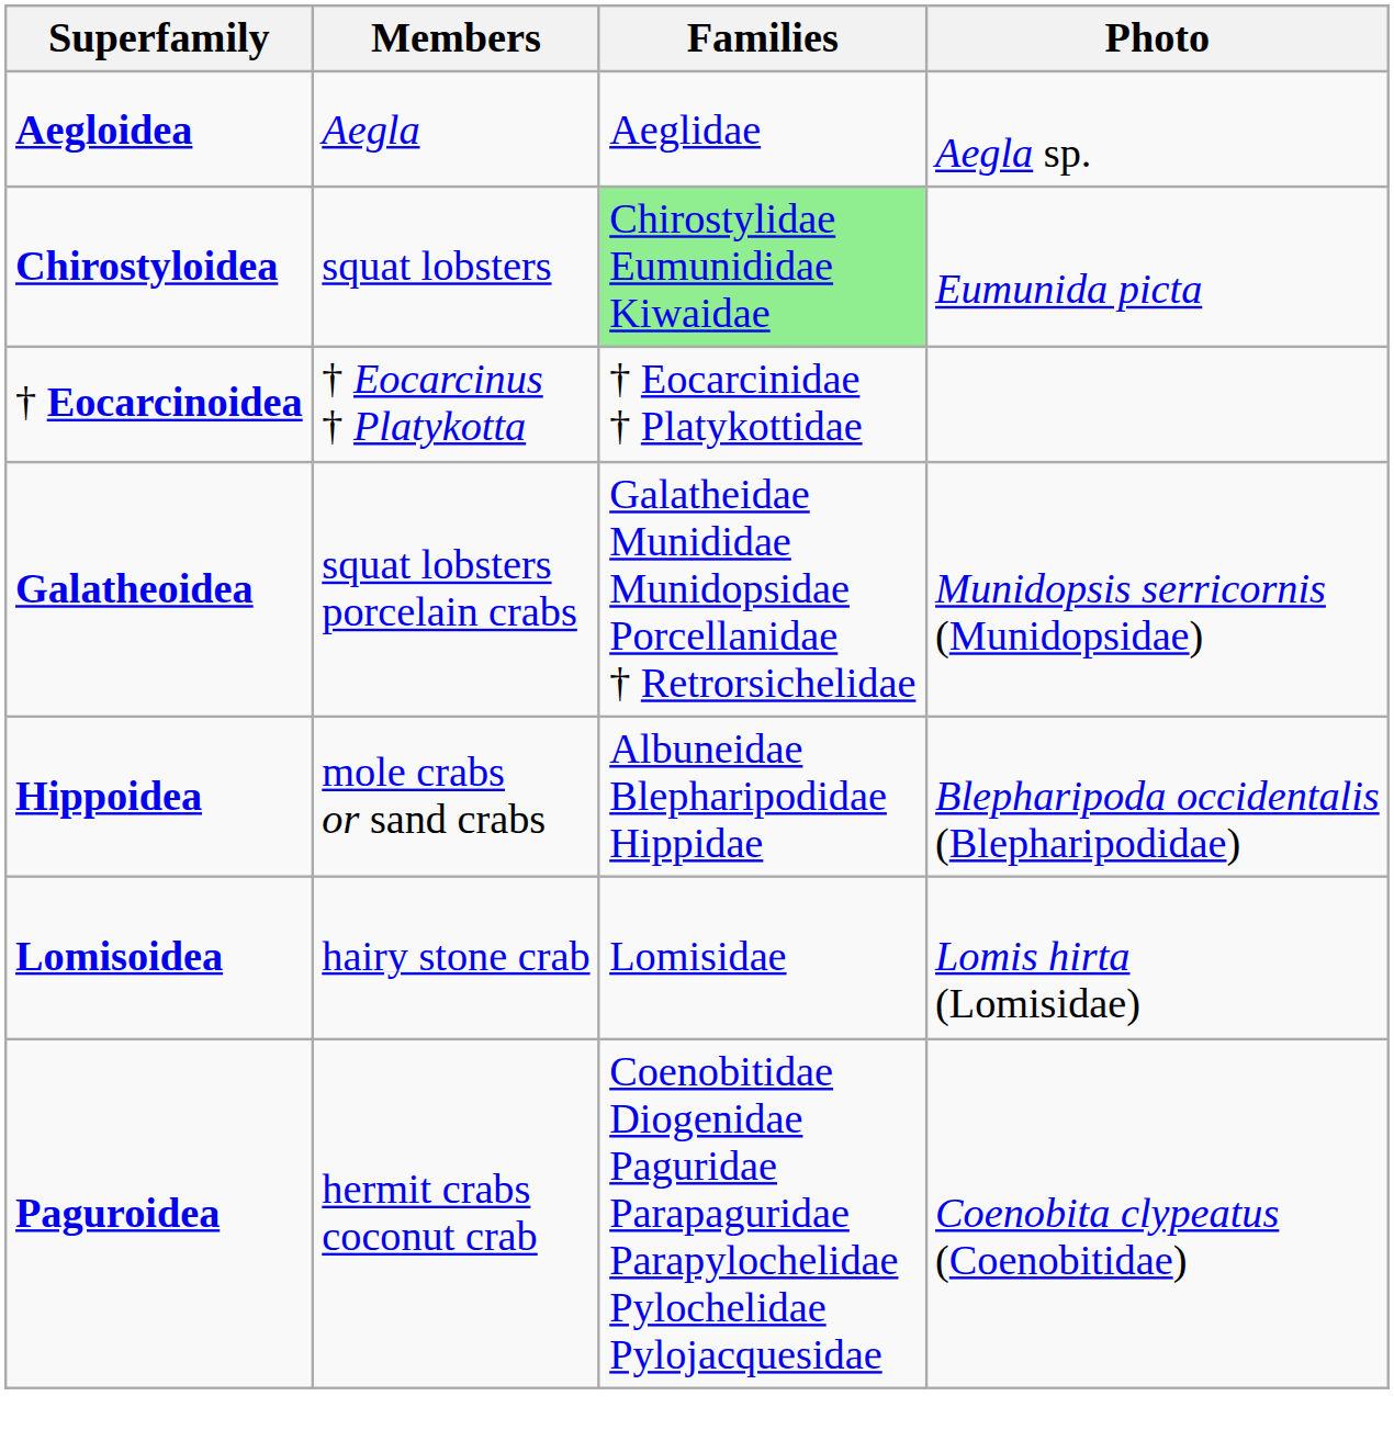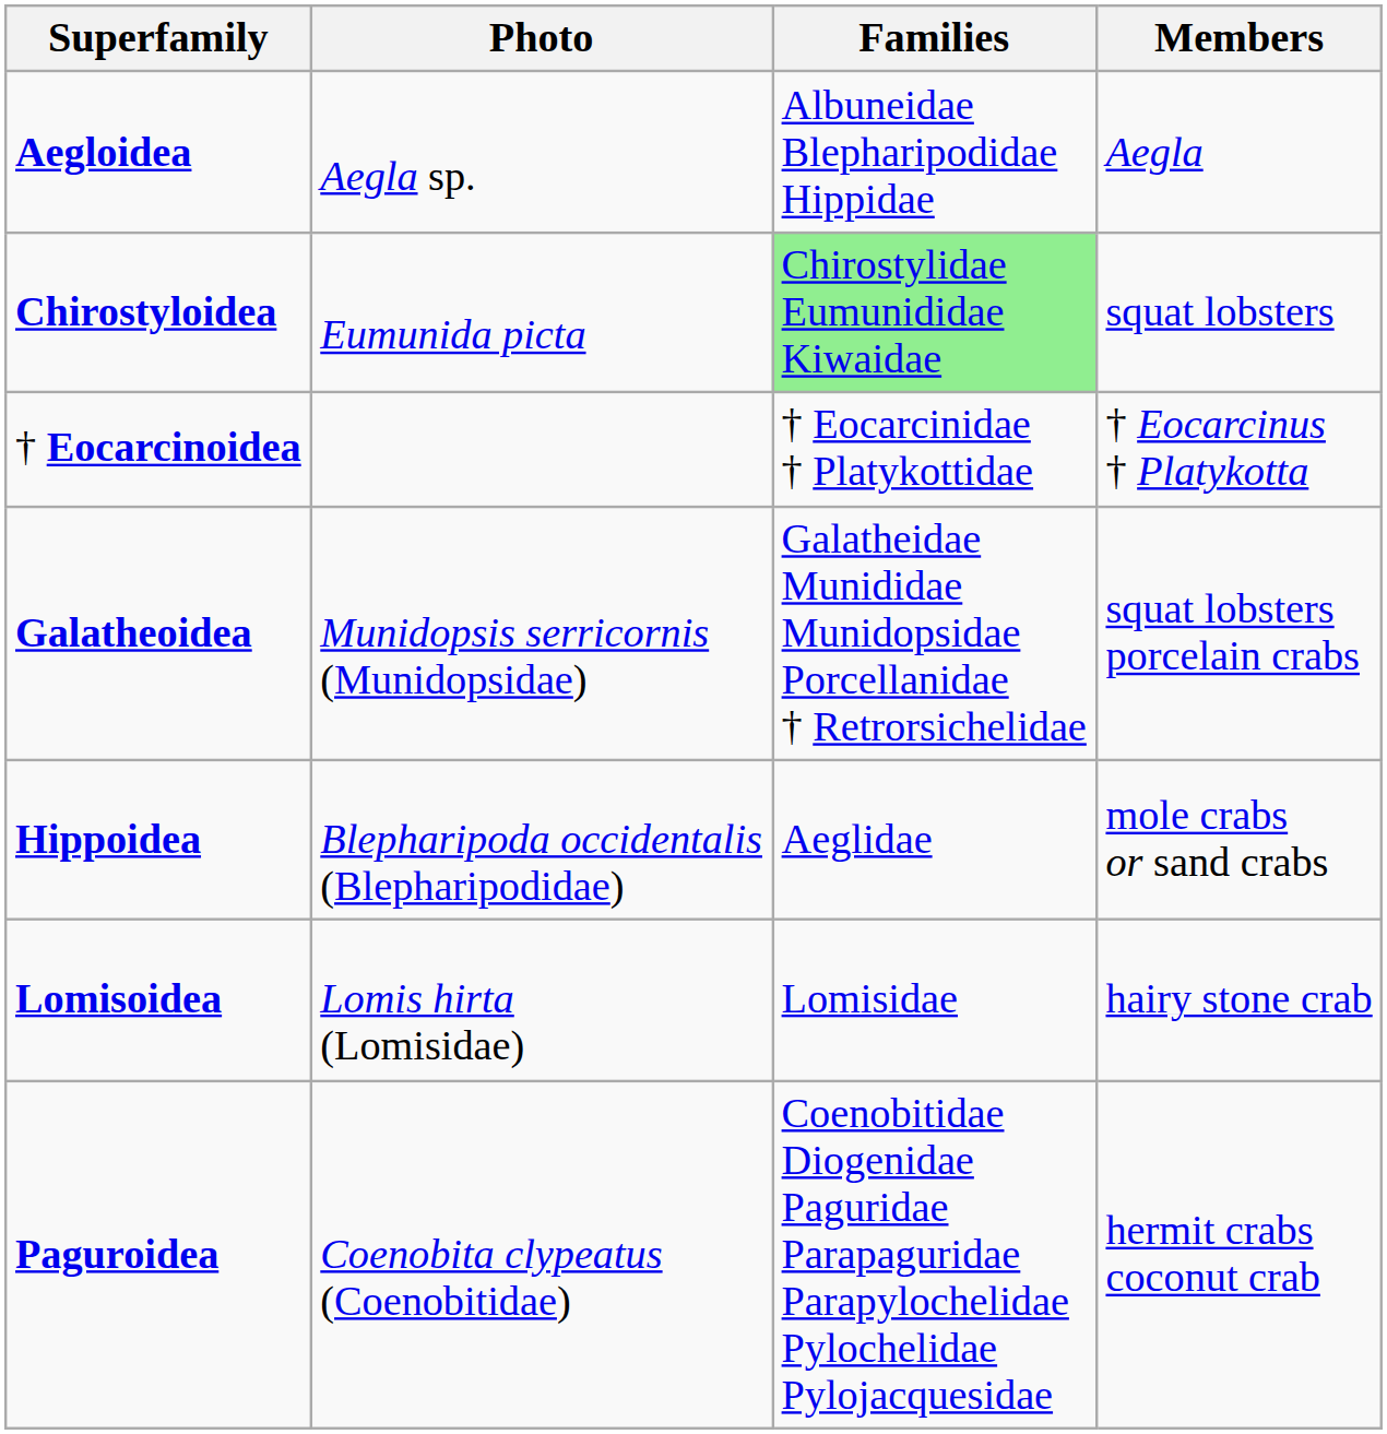 <table class="wikitable">
 <tr>
 <th>Superfamily</th>
+<th>Photo</th>
+<th>Families</th>
 <th>Members</th>
-<th>Families</th>
-<th>Photo</th>
 </tr>
 <tr>
 <td><strong><a href='#'>Aegloidea</a></strong></td>
+<td><br><em><a href='#'>Aegla</a></em> sp.</td>
+<td><a href='#'>Albuneidae</a><br><a href='#'>Blepharipodidae</a><br><a href='#'>Hippidae</a></td>
 <td><em><a href='#'>Aegla</a></em></td>
-<td><a href='#'>Aeglidae</a></td>
-<td><br><em><a href='#'>Aegla</a></em> sp.</td>
 </tr>
 <tr>
 <td><strong><a href='#'>Chirostyloidea</a></strong></td>
+<td><br><em><a href='#'>Eumunida picta</a></em></td>
+<td style="background: lightgreen;"><a href='#'>Chirostylidae</a><br><a href='#'>Eumunididae</a><br><a href='#'>Kiwaidae</a></td>
 <td><a href='#'>squat lobsters</a></td>
-<td style="background: lightgreen;"><a href='#'>Chirostylidae</a><br><a href='#'>Eumunididae</a><br><a href='#'>Kiwaidae</a></td>
-<td><br><em><a href='#'>Eumunida picta</a></em></td>
 </tr>
 <tr>
 <td>† <strong><a href='#'>Eocarcinoidea</a></strong></td>
+<td></td>
+<td>† <a href='#'>Eocarcinidae</a><br>† <a href='#'>Platykottidae</a></td>
 <td>† <em><a href='#'>Eocarcinus</a></em><br>† <em><a href='#'>Platykotta</a></em></td>
-<td>† <a href='#'>Eocarcinidae</a><br>† <a href='#'>Platykottidae</a></td>
-<td></td>
 </tr>
 <tr>
 <td><strong><a href='#'>Galatheoidea</a></strong></td>
+<td><br><em><a href='#'>Munidopsis serricornis</a></em><br>(<a href='#'>Munidopsidae</a>)</td>
+<td><a href='#'>Galatheidae</a><br><a href='#'>Munididae</a><br><a href='#'>Munidopsidae</a><br><a href='#'>Porcellanidae</a><br>† <a href='#'>Retrorsichelidae</a></td>
 <td><a href='#'>squat lobsters</a><br><a href='#'>porcelain crabs</a></td>
-<td><a href='#'>Galatheidae</a><br><a href='#'>Munididae</a><br><a href='#'>Munidopsidae</a><br><a href='#'>Porcellanidae</a><br>† <a href='#'>Retrorsichelidae</a></td>
-<td><br><em><a href='#'>Munidopsis serricornis</a></em><br>(<a href='#'>Munidopsidae</a>)</td>
 </tr>
 <tr>
 <td><strong><a href='#'>Hippoidea</a></strong></td>
+<td><br><em><a href='#'>Blepharipoda occidentalis</a></em><br>(<a href='#'>Blepharipodidae</a>)</td>
+<td><a href='#'>Aeglidae</a></td>
 <td><a href='#'>mole crabs</a><br><em>or</em> sand crabs</td>
-<td><a href='#'>Albuneidae</a><br><a href='#'>Blepharipodidae</a><br><a href='#'>Hippidae</a></td>
-<td><br><em><a href='#'>Blepharipoda occidentalis</a></em><br>(<a href='#'>Blepharipodidae</a>)</td>
 </tr>
 <tr>
 <td><strong><a href='#'>Lomisoidea</a></strong></td>
+<td><br><em><a href='#'>Lomis hirta</a></em><br>(Lomisidae)</td>
+<td><a href='#'>Lomisidae</a></td>
 <td><a href='#'>hairy stone crab</a></td>
-<td><a href='#'>Lomisidae</a></td>
-<td><br><em><a href='#'>Lomis hirta</a></em><br>(Lomisidae)</td>
 </tr>
 <tr>
 <td><strong><a href='#'>Paguroidea</a></strong></td>
+<td><br><em><a href='#'>Coenobita clypeatus</a></em><br>(<a href='#'>Coenobitidae</a>)</td>
+<td><a href='#'>Coenobitidae</a><br><a href='#'>Diogenidae</a><br><a href='#'>Paguridae</a><br><a href='#'>Parapaguridae</a><br><a href='#'>Parapylochelidae</a><br><a href='#'>Pylochelidae</a><br><a href='#'>Pylojacquesidae</a></td>
 <td><a href='#'>hermit crabs</a><br><a href='#'>coconut crab</a></td>
-<td><a href='#'>Coenobitidae</a><br><a href='#'>Diogenidae</a><br><a href='#'>Paguridae</a><br><a href='#'>Parapaguridae</a><br><a href='#'>Parapylochelidae</a><br><a href='#'>Pylochelidae</a><br><a href='#'>Pylojacquesidae</a></td>
-<td><br><em><a href='#'>Coenobita clypeatus</a></em><br>(<a href='#'>Coenobitidae</a>)</td>
 </tr>
 </table>
